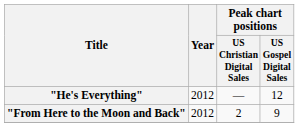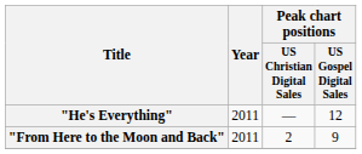 <table class="wikitable plainrowheaders" style="text-align:center;">
 <tr>
 <th rowspan="2">Title</th>
 <th rowspan="2">Year</th>
 <th colspan="2">Peak chart positions</th>
 </tr>
 <tr style="font-size:smaller;">
 <th width="40">US Christian<br>Digital<br>Sales<br></th>
 <th width="40">US Gospel<br>Digital<br>Sales<br></th>
 </tr>
 <tr>
 <th scope="row">"He's Everything"</th>
-<td>2012</td>
+<td>2011</td>
 <td>—</td>
 <td>12</td>
 </tr>
 <tr>
 <th scope = "row">"From Here to the Moon and Back"</th>
-<td>2012</td>
+<td>2011</td>
 <td>2</td>
 <td>9</td>
 </tr>
 <tr>
 </tr>
 </table>
